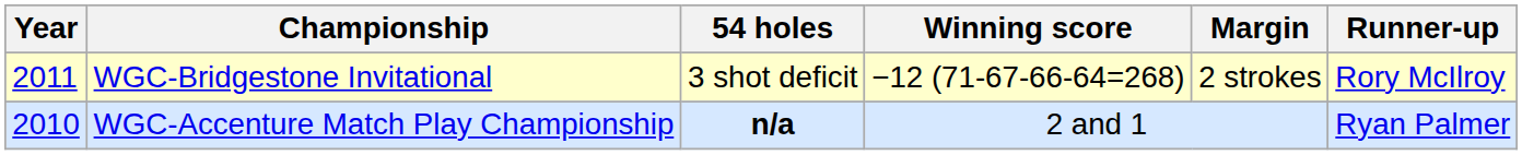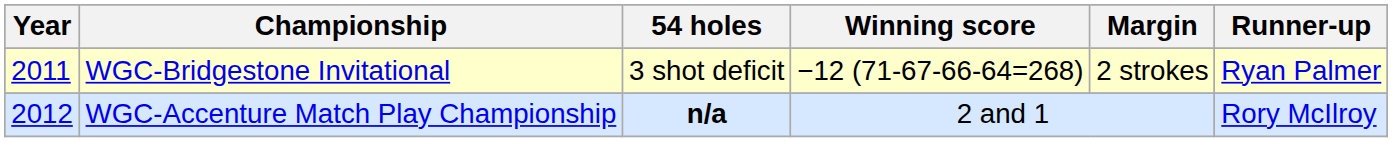 <table class="wikitable">
 <tr>
 <th>Year</th>
 <th>Championship</th>
 <th>54 holes</th>
 <th>Winning score</th>
 <th>Margin</th>
 <th>Runner-up</th>
 </tr>
 <tr style="background:#FFFFCC;">
 <td><a href='#'>2011</a></td>
 <td><a href='#'>WGC-Bridgestone Invitational</a></td>
 <td>3 shot deficit</td>
 <td align=center>−12 (71-67-66-64=268)</td>
 <td>2 strokes</td>
-<td> <a href='#'>Rory McIlroy</a></td>
+<td> <a href='#'>Ryan Palmer</a></td>
 </tr>
 <tr style="background:#D6E8FF;">
-<td><a href='#'>2010</a></td>
+<td><a href='#'>2012</a></td>
 <td><a href='#'>WGC-Accenture Match Play Championship</a></td>
 <td align=center><strong>n/a</strong></td>
 <td align=center colspan=2>2 and 1</td>
-<td> <a href='#'>Ryan Palmer</a></td>
+<td> <a href='#'>Rory McIlroy</a></td>
 </tr>
 </table>
